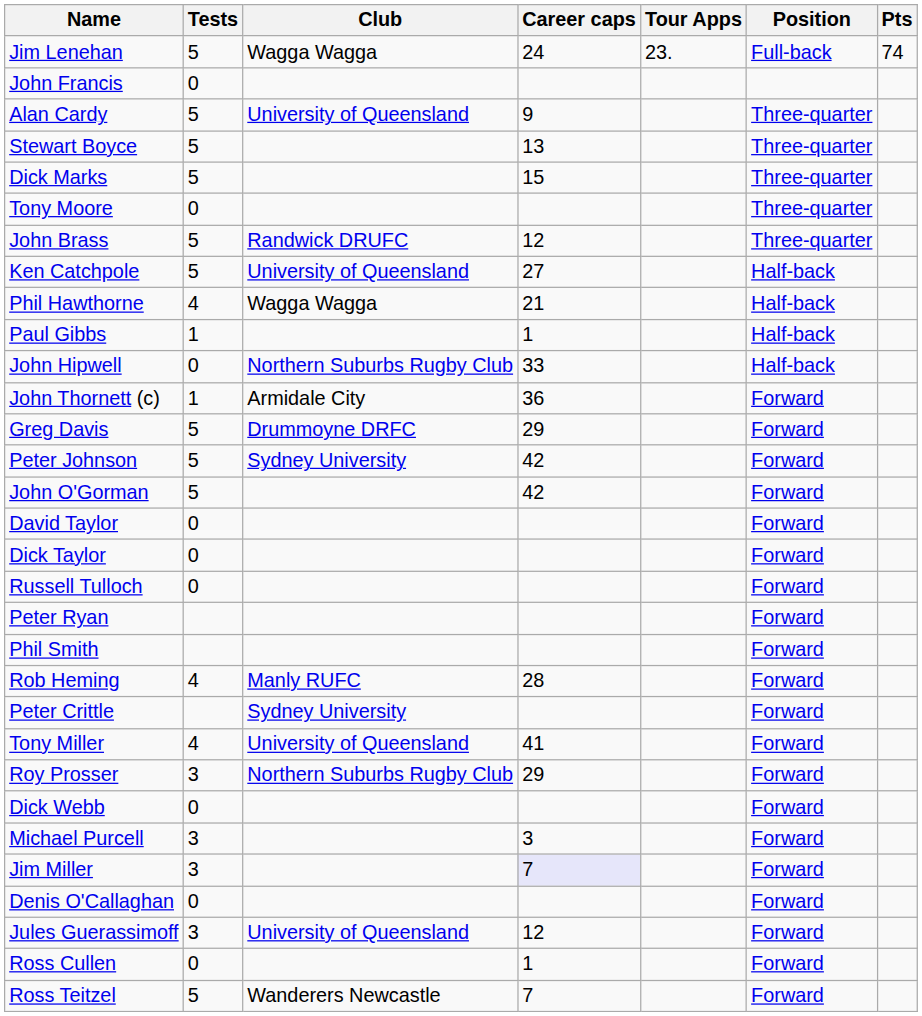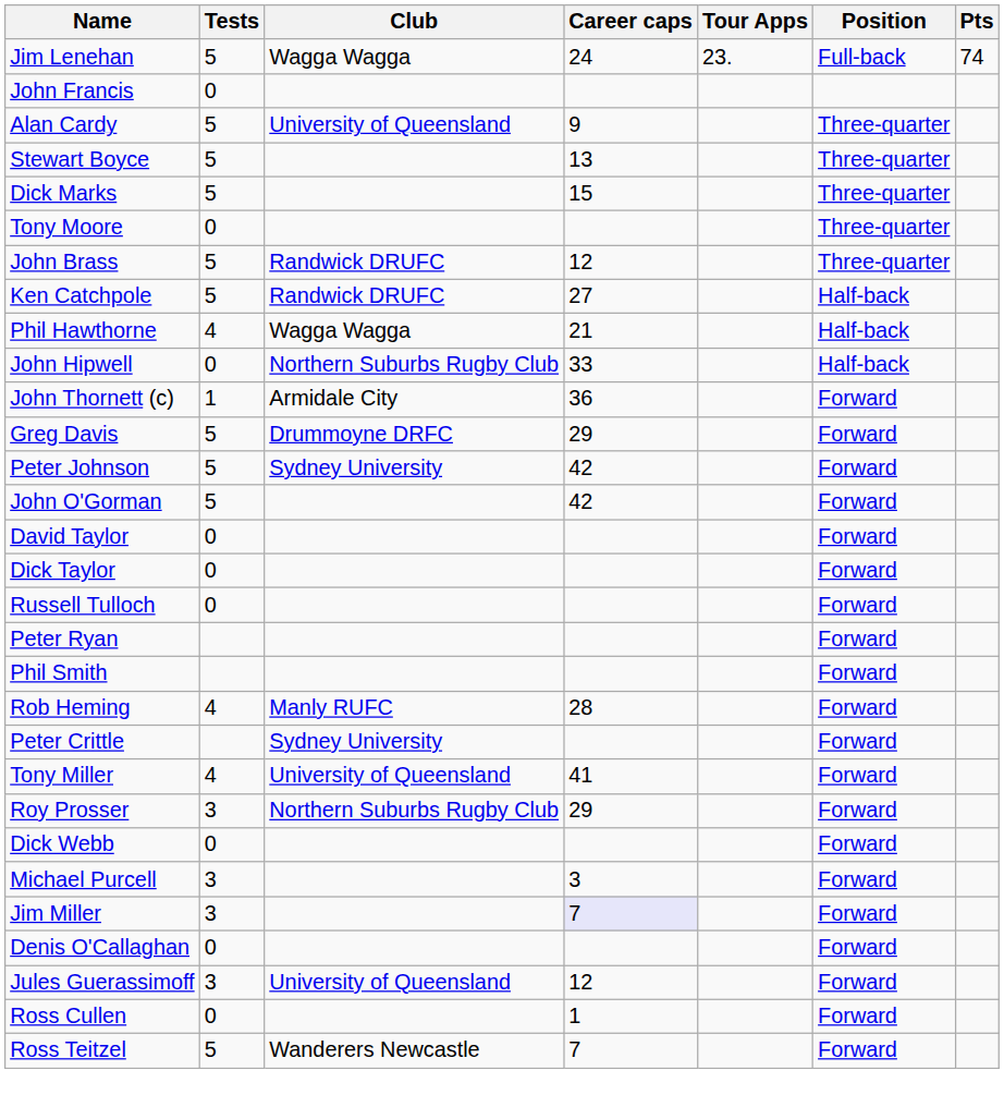 <table class="wikitable" border="1">
 <tr>
 <th>Name</th>
 <th>Tests</th>
 <th>Club</th>
 <th>Career caps</th>
 <th>Tour Apps</th>
 <th>Position</th>
 <th>Pts</th>
 </tr>
 <tr>
 <td><a href='#'>Jim Lenehan</a></td>
 <td>5</td>
 <td>Wagga Wagga</td>
 <td>24</td>
 <td>23.</td>
 <td><a href='#'>Full-back</a></td>
 <td>74</td>
 </tr>
 <tr>
 <td><a href='#'>John Francis</a></td>
 <td>0</td>
 <td></td>
 <td></td>
 <td></td>
 <td></td>
 <td></td>
 </tr>
 <tr>
 <td><a href='#'>Alan Cardy</a></td>
 <td>5</td>
 <td><a href='#'>University of Queensland</a></td>
 <td>9</td>
 <td></td>
 <td><a href='#'>Three-quarter</a></td>
 <td></td>
 </tr>
 <tr>
 <td><a href='#'>Stewart Boyce</a></td>
 <td>5</td>
 <td></td>
 <td>13</td>
 <td></td>
 <td><a href='#'>Three-quarter</a></td>
 <td></td>
 </tr>
 <tr>
 <td><a href='#'>Dick Marks</a></td>
 <td>5</td>
 <td></td>
 <td>15</td>
 <td></td>
 <td><a href='#'>Three-quarter</a></td>
 <td></td>
 </tr>
 <tr>
 <td><a href='#'>Tony Moore</a></td>
 <td>0</td>
 <td></td>
 <td></td>
 <td></td>
 <td><a href='#'>Three-quarter</a></td>
 <td></td>
 </tr>
 <tr>
 <td><a href='#'>John Brass</a></td>
 <td>5</td>
 <td><a href='#'>Randwick DRUFC</a></td>
 <td>12</td>
 <td></td>
 <td><a href='#'>Three-quarter</a></td>
 <td></td>
 </tr>
 <tr>
 <td><a href='#'>Ken Catchpole</a></td>
 <td>5</td>
-<td><a href='#'>University of Queensland</a></td>
+<td><a href='#'>Randwick DRUFC</a></td>
 <td>27</td>
 <td></td>
 <td><a href='#'>Half-back</a></td>
 <td></td>
 </tr>
 <tr>
 <td><a href='#'>Phil Hawthorne</a></td>
 <td>4</td>
 <td>Wagga Wagga</td>
 <td>21</td>
 <td></td>
 <td><a href='#'>Half-back</a></td>
-</tr>
-<tr>
-<td><a href='#'>Paul Gibbs</a></td>
-<td>1</td>
-<td></td>
-<td>1</td>
-<td></td>
-<td><a href='#'>Half-back</a></td>
-<td></td>
 </tr>
 <tr>
 <td><a href='#'>John Hipwell</a></td>
 <td>0</td>
 <td><a href='#'>Northern Suburbs Rugby Club</a></td>
 <td>33</td>
 <td></td>
 <td><a href='#'>Half-back</a></td>
 <td></td>
 </tr>
 <tr>
 <td><a href='#'>John Thornett</a> (c)</td>
 <td>1</td>
 <td>Armidale City</td>
 <td>36</td>
 <td></td>
 <td><a href='#'>Forward</a></td>
 <td></td>
 </tr>
 <tr>
 <td><a href='#'>Greg Davis</a></td>
 <td>5</td>
 <td><a href='#'>Drummoyne DRFC</a></td>
 <td>29</td>
 <td></td>
 <td><a href='#'>Forward</a></td>
 <td></td>
 </tr>
 <tr>
 <td><a href='#'>Peter Johnson</a></td>
 <td>5</td>
 <td><a href='#'>Sydney University</a></td>
 <td>42</td>
 <td></td>
 <td><a href='#'>Forward</a></td>
 <td></td>
 </tr>
 <tr>
 <td><a href='#'>John O'Gorman</a></td>
 <td>5</td>
 <td></td>
 <td>42</td>
 <td></td>
 <td><a href='#'>Forward</a></td>
 <td></td>
 </tr>
 <tr>
 <td><a href='#'>David Taylor</a></td>
 <td>0</td>
 <td></td>
 <td></td>
 <td></td>
 <td><a href='#'>Forward</a></td>
 <td></td>
 </tr>
 <tr>
 <td><a href='#'>Dick Taylor</a></td>
 <td>0</td>
 <td></td>
 <td></td>
 <td></td>
 <td><a href='#'>Forward</a></td>
 <td></td>
 </tr>
 <tr>
 <td><a href='#'>Russell Tulloch</a></td>
 <td>0</td>
 <td></td>
 <td></td>
 <td></td>
 <td><a href='#'>Forward</a></td>
 <td></td>
 </tr>
 <tr>
 <td><a href='#'>Peter Ryan</a></td>
 <td></td>
 <td></td>
 <td></td>
 <td></td>
 <td><a href='#'>Forward</a></td>
 <td></td>
 </tr>
 <tr>
 <td><a href='#'>Phil Smith</a></td>
 <td></td>
 <td></td>
 <td></td>
 <td></td>
 <td><a href='#'>Forward</a></td>
 <td></td>
 </tr>
 <tr>
 <td><a href='#'>Rob Heming</a></td>
 <td>4</td>
 <td><a href='#'>Manly RUFC</a></td>
 <td>28</td>
 <td></td>
 <td><a href='#'>Forward</a></td>
 <td></td>
 </tr>
 <tr>
 <td><a href='#'>Peter Crittle</a></td>
 <td></td>
 <td><a href='#'>Sydney University</a></td>
 <td></td>
 <td></td>
 <td><a href='#'>Forward</a></td>
 <td></td>
 </tr>
 <tr>
 <td><a href='#'>Tony Miller</a></td>
 <td>4</td>
 <td><a href='#'>University of Queensland</a></td>
 <td>41</td>
 <td></td>
 <td><a href='#'>Forward</a></td>
 <td></td>
 </tr>
 <tr>
 <td><a href='#'>Roy Prosser</a></td>
 <td>3</td>
 <td><a href='#'>Northern Suburbs Rugby Club</a></td>
 <td>29</td>
 <td></td>
 <td><a href='#'>Forward</a></td>
 <td></td>
 </tr>
 <tr>
 <td><a href='#'>Dick Webb</a></td>
 <td>0</td>
 <td></td>
 <td></td>
 <td></td>
 <td><a href='#'>Forward</a></td>
 <td></td>
 </tr>
 <tr>
 <td><a href='#'>Michael Purcell</a></td>
 <td>3</td>
 <td></td>
 <td>3</td>
 <td></td>
 <td><a href='#'>Forward</a></td>
 <td></td>
 </tr>
 <tr>
 <td><a href='#'>Jim Miller</a></td>
 <td>3</td>
 <td></td>
 <td style="background: lavender;">7</td>
 <td></td>
 <td><a href='#'>Forward</a></td>
 <td></td>
 </tr>
 <tr>
 <td><a href='#'>Denis O'Callaghan</a></td>
 <td>0</td>
 <td></td>
 <td></td>
 <td></td>
 <td><a href='#'>Forward</a></td>
 <td></td>
 </tr>
 <tr>
 <td><a href='#'>Jules Guerassimoff</a></td>
 <td>3</td>
 <td><a href='#'>University of Queensland</a></td>
 <td>12</td>
 <td></td>
 <td><a href='#'>Forward</a></td>
 <td></td>
 </tr>
 <tr>
 <td><a href='#'>Ross Cullen</a></td>
 <td>0</td>
 <td></td>
 <td>1</td>
 <td></td>
 <td><a href='#'>Forward</a></td>
 <td></td>
 </tr>
 <tr>
 <td><a href='#'>Ross Teitzel</a></td>
 <td>5</td>
 <td>Wanderers Newcastle</td>
 <td>7</td>
 <td></td>
 <td><a href='#'>Forward</a></td>
 <td></td>
 </tr>
 </table>
